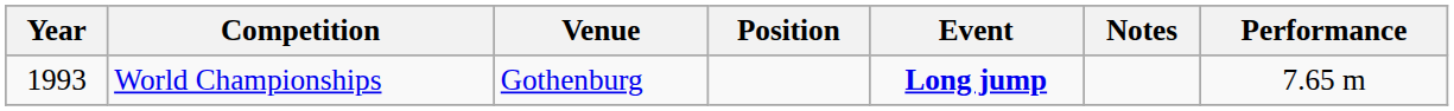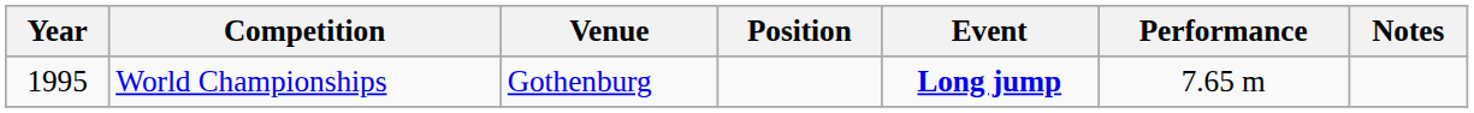 <table class="wikitable" width=55% style="font-size:90%; text-align:center;">
 <tr>
 <th>Year</th>
 <th>Competition</th>
 <th>Venue</th>
 <th>Position</th>
 <th>Event</th>
+<th>Performance</th>
 <th>Notes</th>
-<th>Performance</th>
 </tr>
 <tr>
-<td>1993</td>
+<td>1995</td>
 <td align=left><a href='#'>World Championships</a></td>
 <td align=left> <a href='#'>Gothenburg</a></td>
 <td></td>
 <td><strong><a href='#'>Long jump</a></strong></td>
+<td>7.65 m</td>
 <td></td>
-<td>7.65 m</td>
 </tr>
 </table>
